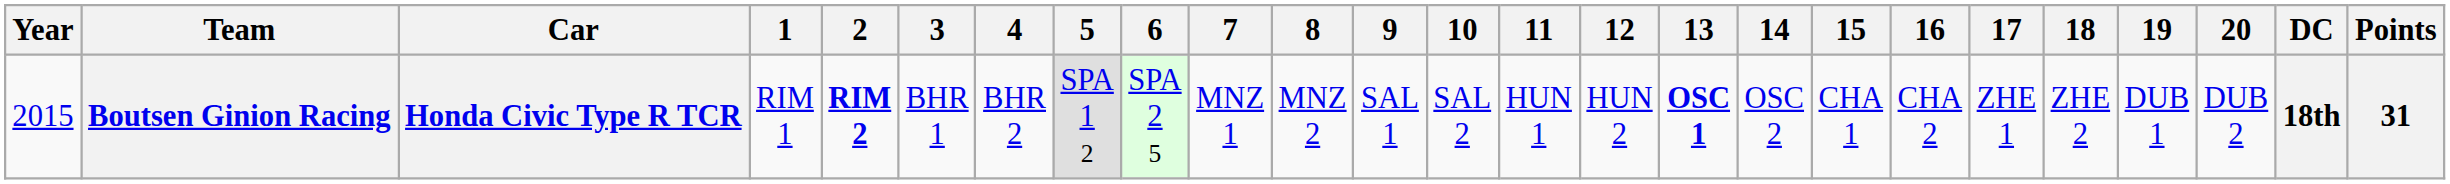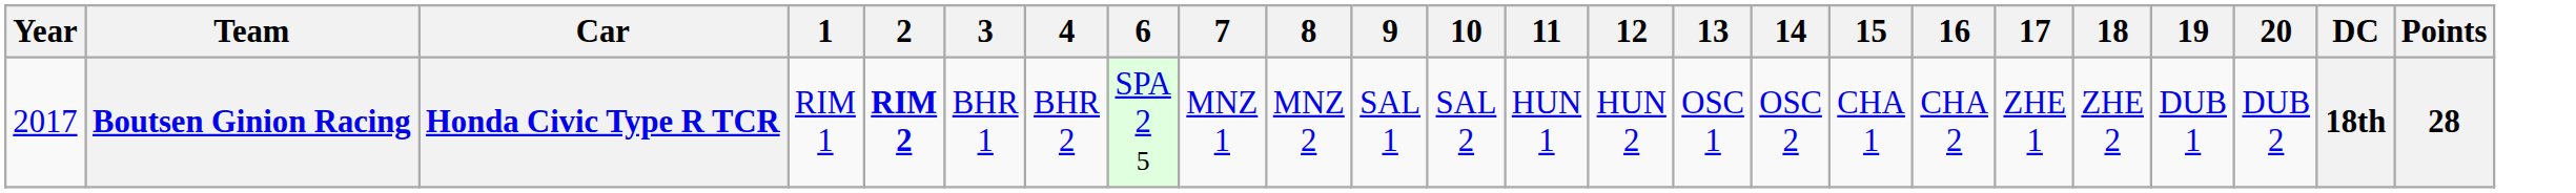 <table class="wikitable" style="text-align:center; font-size:85%">
 <tr>
 <th>Year</th>
 <th>Team</th>
 <th>Car</th>
 <th>1</th>
 <th>2</th>
 <th>3</th>
 <th>4</th>
-<th>5</th>
 <th>6</th>
 <th>7</th>
 <th>8</th>
 <th>9</th>
 <th>10</th>
 <th>11</th>
 <th>12</th>
 <th>13</th>
 <th>14</th>
 <th>15</th>
 <th>16</th>
 <th>17</th>
 <th>18</th>
 <th>19</th>
 <th>20</th>
 <th>DC</th>
 <th>Points</th>
 </tr>
 <tr>
-<td><a href='#'>2015</a></td>
+<td><a href='#'>2017</a></td>
 <th><a href='#'>Boutsen Ginion Racing</a></th>
 <th><a href='#'>Honda Civic Type R TCR</a></th>
 <td><a href='#'>RIM<br>1</a></td>
 <td><strong><a href='#'>RIM<br>2</a></strong></td>
 <td><a href='#'>BHR<br>1</a></td>
 <td><a href='#'>BHR<br>2</a></td>
-<td style="background:#DFDFDF;"><a href='#'>SPA<br>1</a><br><small>2</small></td>
 <td style="background:#DFFFDF;"><a href='#'>SPA<br>2</a><br><small>5</small></td>
 <td><a href='#'>MNZ<br>1</a></td>
 <td><a href='#'>MNZ<br>2</a></td>
 <td><a href='#'>SAL<br>1</a></td>
 <td><a href='#'>SAL<br>2</a></td>
 <td><a href='#'>HUN<br>1</a></td>
 <td><a href='#'>HUN<br>2</a></td>
-<td><strong><a href='#'>OSC<br>1</a></strong></td>
+<td><a href='#'>OSC<br>1</a></td>
 <td><a href='#'>OSC<br>2</a></td>
 <td><a href='#'>CHA<br>1</a></td>
 <td><a href='#'>CHA<br>2</a></td>
 <td><a href='#'>ZHE<br>1</a></td>
 <td><a href='#'>ZHE<br>2</a></td>
 <td><a href='#'>DUB<br>1</a></td>
 <td><a href='#'>DUB<br>2</a></td>
 <th>18th</th>
-<th>31</th>
+<th>28</th>
 </tr>
 </table>
